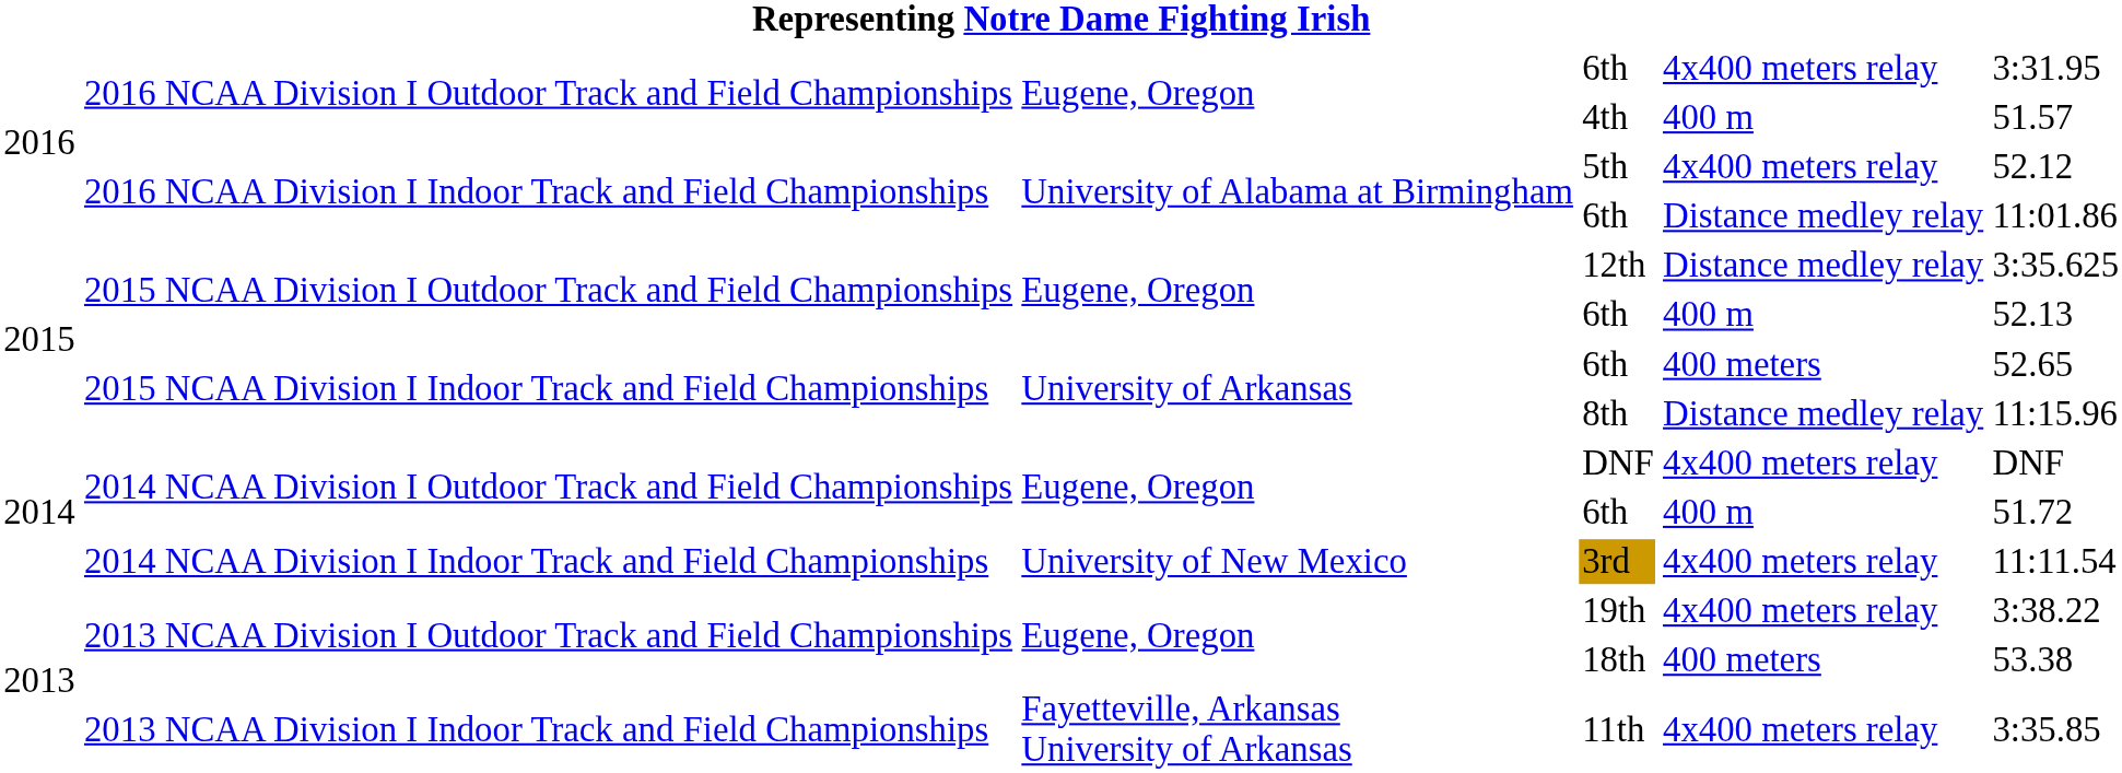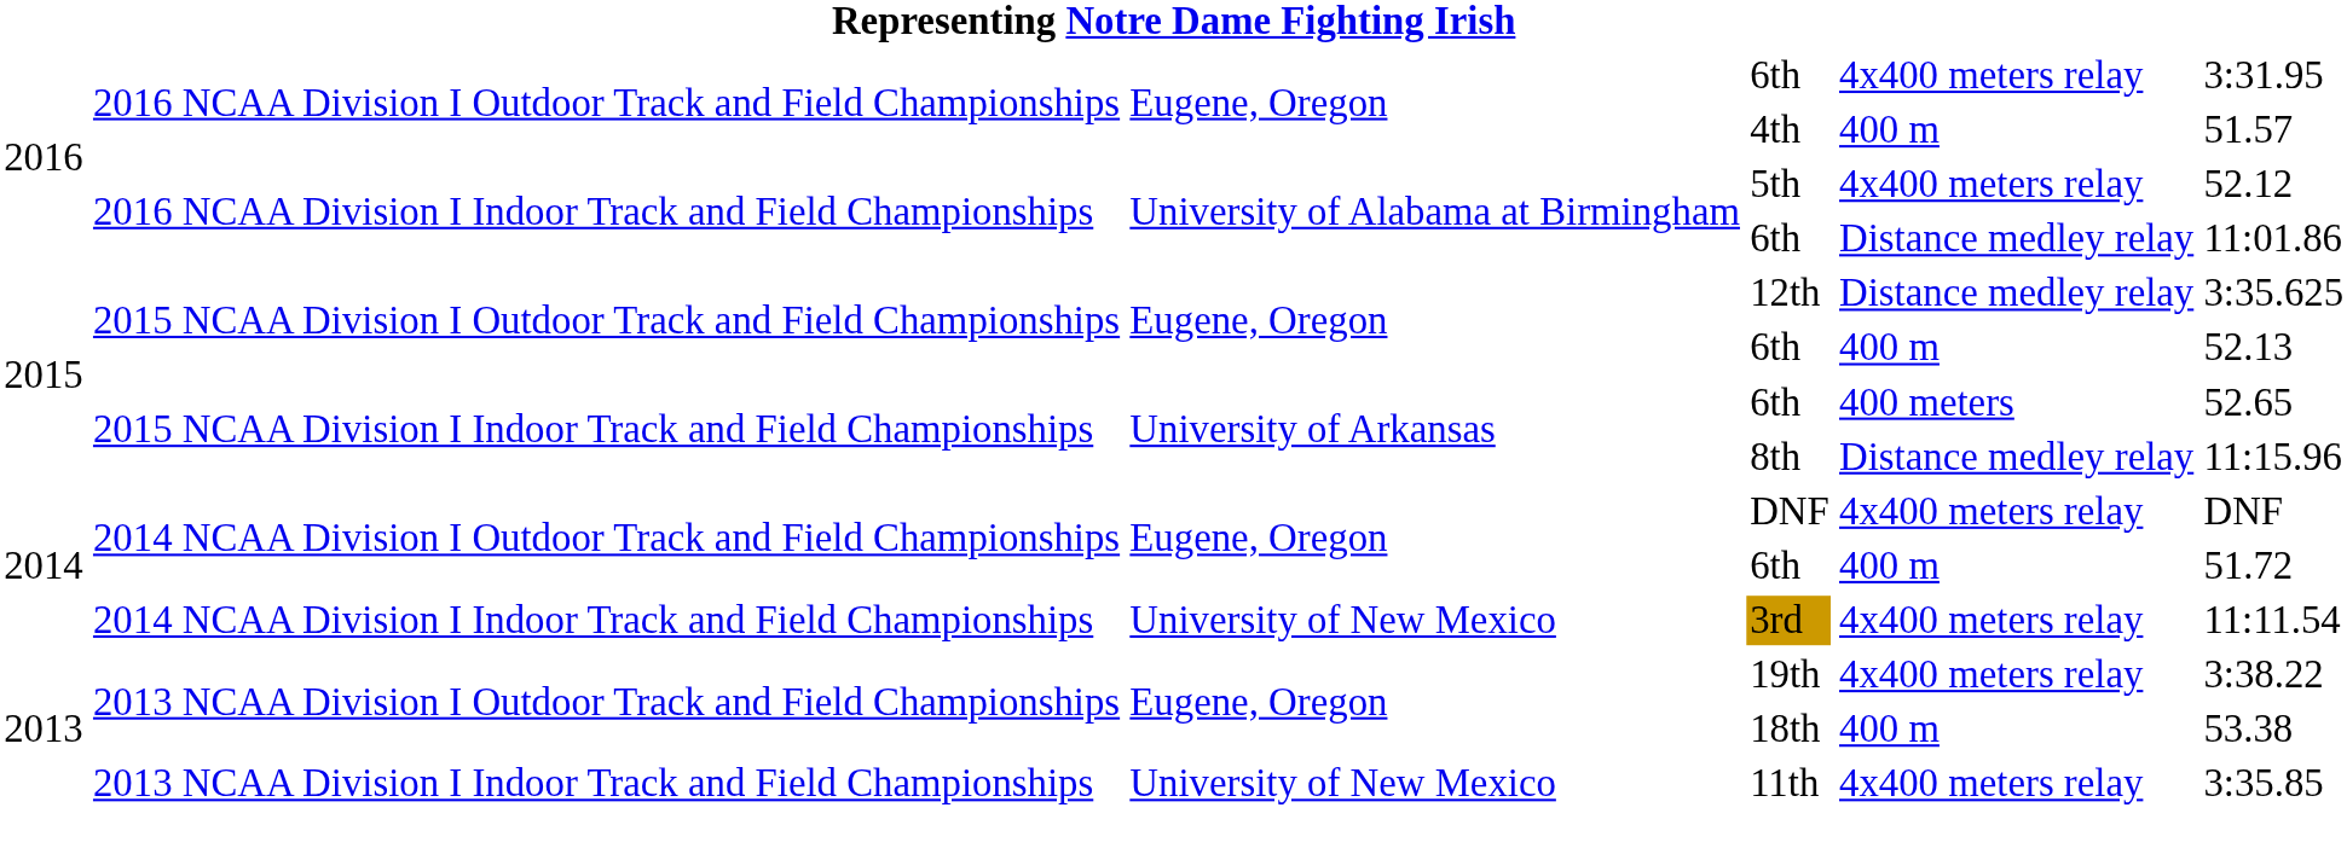 <table>
 <tr>
 <th colspan=6>Representing <a href='#'>Notre Dame Fighting Irish</a></th>
 </tr>
 <tr>
 <td rowspan=4>2016</td>
 <td rowspan=2><a href='#'>2016 NCAA Division I Outdoor Track and Field Championships</a></td>
 <td rowspan=2><a href='#'>Eugene, Oregon</a></td>
 <td>6th</td>
 <td><a href='#'>4x400 meters relay</a></td>
 <td>3:31.95</td>
 </tr>
 <tr>
 <td>4th</td>
 <td><a href='#'>400 m</a></td>
 <td>51.57</td>
 </tr>
 <tr>
 <td rowspan=2><a href='#'>2016 NCAA Division I Indoor Track and Field Championships</a></td>
 <td rowspan=2><a href='#'>University of Alabama at Birmingham</a></td>
 <td>5th</td>
 <td><a href='#'>4x400 meters relay</a></td>
 <td>52.12</td>
 </tr>
 <tr>
 <td>6th</td>
 <td><a href='#'>Distance medley relay</a></td>
 <td>11:01.86</td>
 </tr>
 <tr>
 <td rowspan=4>2015</td>
 <td rowspan=2><a href='#'>2015 NCAA Division I Outdoor Track and Field Championships</a></td>
 <td rowspan=2><a href='#'>Eugene, Oregon</a></td>
 <td>12th</td>
 <td><a href='#'>Distance medley relay</a></td>
 <td>3:35.625</td>
 </tr>
 <tr>
 <td>6th</td>
 <td><a href='#'>400 m</a></td>
 <td>52.13</td>
 </tr>
 <tr>
 <td rowspan=2><a href='#'>2015 NCAA Division I Indoor Track and Field Championships</a></td>
 <td rowspan=2><a href='#'>University of Arkansas</a></td>
 <td>6th</td>
 <td><a href='#'>400 meters</a></td>
 <td>52.65</td>
 </tr>
 <tr>
 <td>8th</td>
 <td><a href='#'>Distance medley relay</a></td>
 <td>11:15.96</td>
 </tr>
 <tr>
 <td rowspan=3>2014</td>
 <td rowspan=2><a href='#'>2014 NCAA Division I Outdoor Track and Field Championships</a></td>
 <td rowspan=2><a href='#'>Eugene, Oregon</a></td>
 <td>DNF</td>
 <td><a href='#'>4x400 meters relay</a></td>
 <td>DNF</td>
 </tr>
 <tr>
 <td>6th</td>
 <td><a href='#'>400 m</a></td>
 <td>51.72</td>
 </tr>
 <tr>
 <td><a href='#'>2014 NCAA Division I Indoor Track and Field Championships</a></td>
 <td><a href='#'>University of New Mexico</a></td>
 <td bgcolor=cc9900>3rd</td>
 <td><a href='#'>4x400 meters relay</a></td>
 <td>11:11.54</td>
 </tr>
 <tr>
 <td rowspan=3>2013</td>
 <td rowspan=2><a href='#'>2013 NCAA Division I Outdoor Track and Field Championships</a></td>
 <td rowspan=2><a href='#'>Eugene, Oregon</a></td>
 <td>19th</td>
 <td><a href='#'>4x400 meters relay</a></td>
 <td>3:38.22</td>
 </tr>
 <tr>
 <td>18th</td>
-<td><a href='#'>400 meters</a></td>
+<td><a href='#'>400 m</a></td>
 <td>53.38</td>
 </tr>
 <tr>
 <td><a href='#'>2013 NCAA Division I Indoor Track and Field Championships</a></td>
-<td><a href='#'>Fayetteville, Arkansas</a><br><a href='#'>University of Arkansas</a></td>
+<td><a href='#'>University of New Mexico</a></td>
 <td>11th</td>
 <td><a href='#'>4x400 meters relay</a></td>
 <td>3:35.85</td>
 </tr>
 </table>
